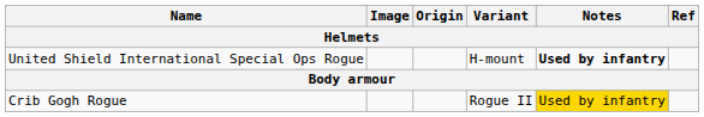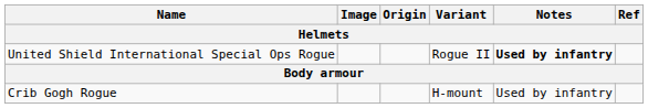 <table class="wikitable sortable">
 <tr>
 <th>Name</th>
 <th>Image</th>
 <th>Origin</th>
 <th>Variant</th>
 <th>Notes</th>
 <th>Ref</th>
 </tr>
 <tr>
 <th colspan="6">Helmets</th>
 </tr>
 <tr>
 <td>United Shield International Special Ops Rogue</td>
 <td></td>
 <td></td>
-<td>H-mount</td>
+<td>Rogue II</td>
 <td><strong>Used by infantry</strong></td>
 <td></td>
 </tr>
 <tr>
 <th colspan="6">Body armour</th>
 </tr>
 <tr>
 <td>Crib Gogh Rogue</td>
 <td></td>
 <td></td>
-<td>Rogue II</td>
-<td style="background: gold;">Used by infantry</td>
+<td>H-mount</td>
+<td>Used by infantry</td>
 <td></td>
 </tr>
 </table>
